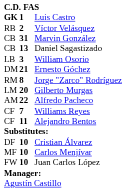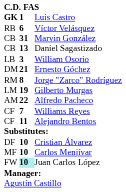 <table style="font-size: 90%" cellspacing="0" cellpadding="0">
 <tr>
 <td colspan="4"><strong>C.D. FAS</strong></td>
 </tr>
 <tr>
 <th width=25></th>
 <th width=25></th>
 </tr>
 <tr>
 <td><strong>GK</strong></td>
 <td><strong>1</strong></td>
 <td> <a href='#'>Luis Castro</a></td>
 </tr>
 <tr>
 <td>RB</td>
-<td><strong>2</strong></td>
+<td><strong>6</strong></td>
 <td> <a href='#'>Víctor Velásquez</a></td>
 </tr>
 <tr>
 <td>CB</td>
 <td><strong>31</strong></td>
 <td> <a href='#'>Marvin González</a></td>
 </tr>
 <tr>
 <td>CB</td>
 <td><strong>13</strong></td>
 <td> Daniel Sagastizado </td>
 </tr>
 <tr>
 <td>LB</td>
 <td><strong>3</strong></td>
 <td>  <a href='#'>William Osorio</a></td>
 </tr>
 <tr>
 <td>DM</td>
 <td><strong>21</strong></td>
 <td> <a href='#'>Ernesto Góchez</a> </td>
 </tr>
 <tr>
 <td>RM</td>
 <td><strong>8</strong></td>
 <td> <a href='#'>Jorge "Zarco" Rodríguez</a></td>
 </tr>
 <tr>
 <td>LM</td>
-<td><strong>20</strong></td>
+<td><strong>19</strong></td>
 <td>  <a href='#'>Gilberto Murgas</a> </td>
 </tr>
 <tr>
 <td>AM</td>
 <td><strong>22</strong></td>
 <td> <a href='#'>Alfredo Pacheco</a> </td>
 </tr>
 <tr>
 <td>CF</td>
 <td><strong>7</strong></td>
 <td> <a href='#'>Williams Reyes</a> </td>
 </tr>
 <tr>
 <td>CF</td>
 <td><strong>11</strong></td>
 <td> <a href='#'>Alejandro Bentos</a> </td>
 </tr>
 <tr>
 <td colspan=3><strong>Substitutes:</strong></td>
 </tr>
 <tr>
 <td>DF</td>
 <td><strong>10</strong></td>
 <td> <a href='#'>Cristian Álvarez</a> </td>
 </tr>
 <tr>
 <td>MF</td>
 <td><strong>10</strong></td>
 <td> <a href='#'>Carlos Menjívar</a>  </td>
 </tr>
 <tr>
 <td>FW</td>
-<td><strong>10</strong></td>
+<td style="background: paleturquoise;"><strong>10</strong></td>
 <td>  Juan Carlos López  </td>
 </tr>
 <tr>
 <td colspan=3><strong>Manager:</strong></td>
 </tr>
 <tr>
 <td colspan=4> <a href='#'>Agustín Castillo</a></td>
 </tr>
 </table>
